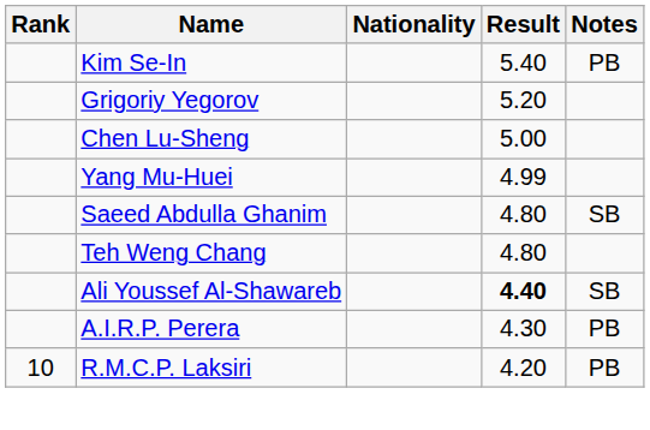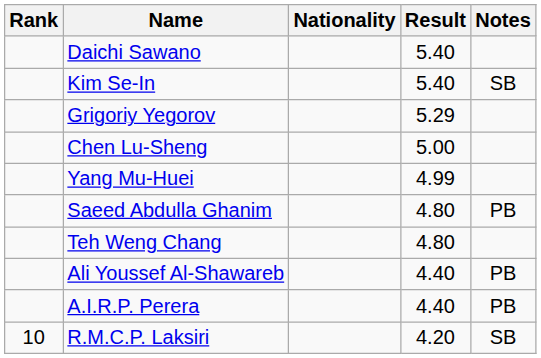 <table class="wikitable sortable" style="text-align:center">
 <tr>
 <th>Rank</th>
 <th>Name</th>
 <th>Nationality</th>
 <th>Result</th>
 <th>Notes</th>
 </tr>
 <tr>
 <td></td>
+<td align=left><a href='#'>Daichi Sawano</a></td>
+<td align=left></td>
+<td>5.40</td>
+<td></td>
+</tr>
+<tr>
+<td></td>
 <td align=left><a href='#'>Kim Se-In</a></td>
 <td align=left></td>
 <td>5.40</td>
-<td>PB</td>
+<td>SB</td>
 </tr>
 <tr>
 <td></td>
 <td align=left><a href='#'>Grigoriy Yegorov</a></td>
 <td align=left></td>
-<td>5.20</td>
+<td>5.29</td>
 <td></td>
 </tr>
 <tr>
 <td></td>
 <td align=left><a href='#'>Chen Lu-Sheng</a></td>
 <td align=left></td>
 <td>5.00</td>
 <td></td>
 </tr>
 <tr>
 <td></td>
 <td align=left><a href='#'>Yang Mu-Huei</a></td>
 <td align=left></td>
 <td>4.99</td>
 <td></td>
 </tr>
 <tr>
 <td></td>
 <td align=left><a href='#'>Saeed Abdulla Ghanim</a></td>
 <td align=left></td>
 <td>4.80</td>
-<td>SB</td>
+<td>PB</td>
 </tr>
 <tr>
 <td></td>
 <td align=left><a href='#'>Teh Weng Chang</a></td>
 <td align=left></td>
 <td>4.80</td>
 <td></td>
 </tr>
 <tr>
 <td></td>
 <td align=left><a href='#'>Ali Youssef Al-Shawareb</a></td>
 <td align=left></td>
-<td><strong>4.40</strong></td>
-<td>SB</td>
+<td>4.40</td>
+<td>PB</td>
 </tr>
 <tr>
 <td></td>
 <td align=left><a href='#'>A.I.R.P. Perera</a></td>
 <td align=left></td>
-<td>4.30</td>
+<td>4.40</td>
 <td>PB</td>
 </tr>
 <tr>
 <td>10</td>
 <td align=left><a href='#'>R.M.C.P. Laksiri</a></td>
 <td align=left></td>
 <td>4.20</td>
-<td>PB</td>
+<td>SB</td>
 </tr>
 </table>
